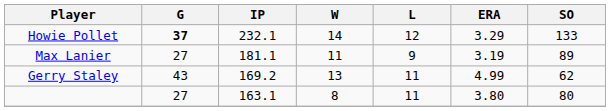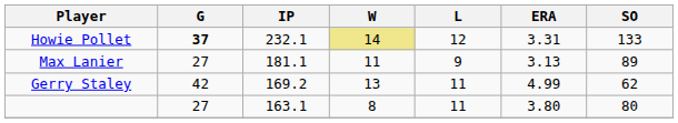 <table class="wikitable sortable">
 <tr>
 <th bgcolor="#DDDDFF" width="16%">Player</th>
 <th bgcolor="#DDDDFF" width="9%">G</th>
 <th bgcolor="#DDDDFF" width="9%">IP</th>
 <th bgcolor="#DDDDFF" width="9%">W</th>
 <th bgcolor="#DDDDFF" width="9%">L</th>
 <th bgcolor="#DDDDFF" width="9%">ERA</th>
 <th bgcolor="#DDDDFF" width="9%">SO</th>
 </tr>
 <tr align="center">
 <td><a href='#'>Howie Pollet</a></td>
 <td><strong>37</strong></td>
 <td>232.1</td>
-<td>14</td>
+<td style="background: khaki;">14</td>
 <td>12</td>
-<td>3.29</td>
+<td>3.31</td>
 <td>133</td>
 </tr>
 <tr align="center">
 <td><a href='#'>Max Lanier</a></td>
 <td>27</td>
 <td>181.1</td>
 <td>11</td>
 <td>9</td>
-<td>3.19</td>
+<td>3.13</td>
 <td>89</td>
 </tr>
 <tr align="center">
 <td><a href='#'>Gerry Staley</a></td>
-<td>43</td>
+<td>42</td>
 <td>169.2</td>
 <td>13</td>
 <td>11</td>
 <td>4.99</td>
 <td>62</td>
 </tr>
 <tr align="center">
 <td></td>
 <td>27</td>
 <td>163.1</td>
 <td>8</td>
 <td>11</td>
 <td>3.80</td>
 <td>80</td>
 </tr>
 <tr align="center">
 </tr>
 </table>
